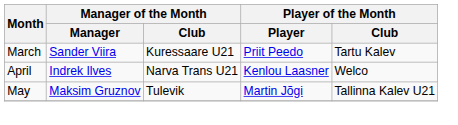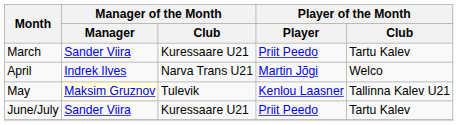 <table class="wikitable">
 <tr>
 <th rowspan=2>Month</th>
 <th colspan=2>Manager of the Month</th>
 <th colspan=2>Player of the Month</th>
 </tr>
 <tr>
 <th>Manager</th>
 <th>Club</th>
 <th>Player</th>
 <th>Club</th>
 </tr>
 <tr>
 <td>March</td>
 <td> <a href='#'>Sander Viira</a></td>
 <td>Kuressaare U21</td>
 <td> <a href='#'>Priit Peedo</a></td>
 <td>Tartu Kalev</td>
 </tr>
 <tr>
 <td>April</td>
 <td> <a href='#'>Indrek Ilves</a></td>
 <td>Narva Trans U21</td>
-<td> <a href='#'>Kenlou Laasner</a></td>
+<td> <a href='#'>Martin Jõgi</a></td>
 <td>Welco</td>
 </tr>
 <tr>
 <td>May</td>
-<td> <a href='#'>Maksim Gruznov</a></td>
+<td style="background: lightyellow;"> <a href='#'>Maksim Gruznov</a></td>
 <td>Tulevik</td>
-<td> <a href='#'>Martin Jõgi</a></td>
+<td> <a href='#'>Kenlou Laasner</a></td>
 <td>Tallinna Kalev U21</td>
+</tr>
+<tr>
+<td>June/July</td>
+<td> <a href='#'>Sander Viira</a></td>
+<td>Kuressaare U21</td>
+<td> <a href='#'>Priit Peedo</a></td>
+<td>Tartu Kalev</td>
 </tr>
 <tr>
 </tr>
 </table>
